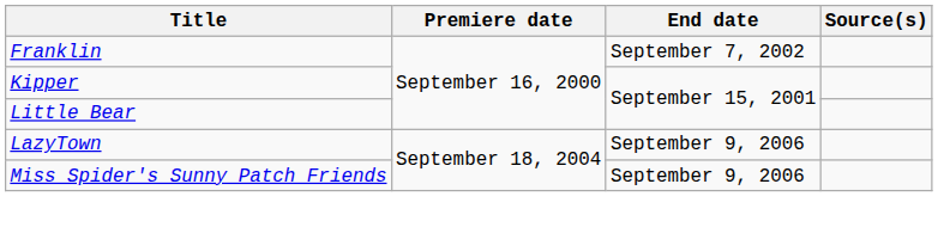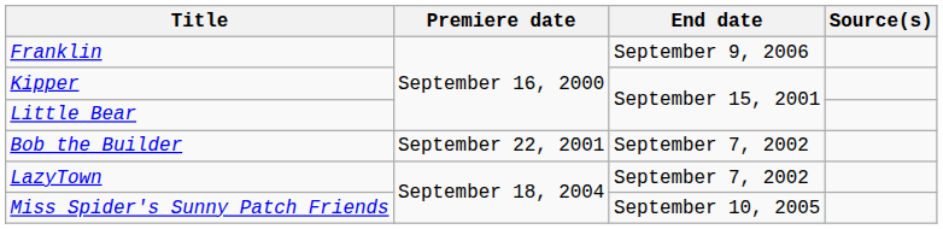 <table class="wikitable sortable">
 <tr>
 <th>Title</th>
 <th>Premiere date</th>
 <th>End date</th>
 <th>Source(s)</th>
 </tr>
 <tr>
 <td><em><a href='#'>Franklin</a></em></td>
 <td rowspan="3">September 16, 2000</td>
-<td>September 7, 2002</td>
+<td>September 9, 2006</td>
 <td></td>
 </tr>
 <tr>
 <td><em><a href='#'>Kipper</a></em></td>
 <td rowspan="2">September 15, 2001</td>
 <td></td>
 </tr>
 <tr>
 <td><em><a href='#'>Little Bear</a></em></td>
 <td></td>
 </tr>
 <tr>
+<td><em><a href='#'>Bob the Builder</a></em></td>
+<td>September 22, 2001</td>
+<td>September 7, 2002</td>
+<td></td>
+</tr>
+<tr>
 <td><em><a href='#'>LazyTown</a></em></td>
 <td rowspan=2>September 18, 2004</td>
-<td>September 9, 2006</td>
+<td>September 7, 2002</td>
 <td></td>
 </tr>
 <tr>
 <td><em><a href='#'>Miss Spider's Sunny Patch Friends</a></em></td>
-<td>September 9, 2006</td>
+<td>September 10, 2005</td>
 <td></td>
 </tr>
 </table>
